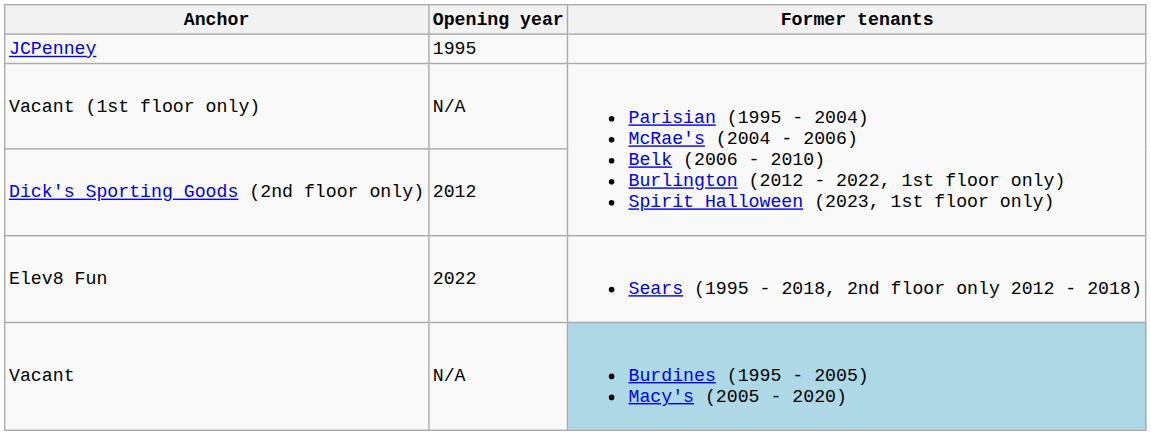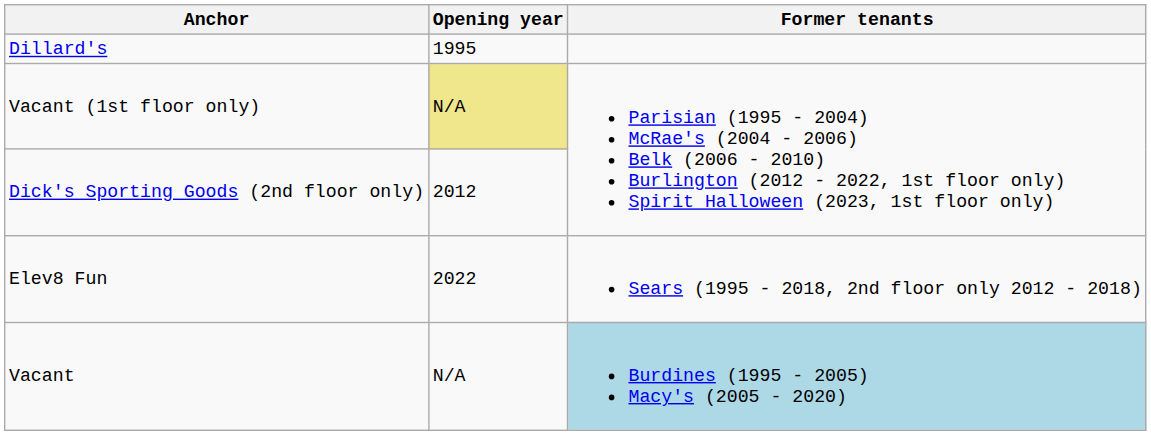 <table class="wikitable">
 <tr>
 <th>Anchor</th>
 <th>Opening year</th>
 <th>Former tenants</th>
 </tr>
 <tr>
-<td><a href='#'>JCPenney</a></td>
+<td><a href='#'>Dillard's</a></td>
 <td>1995</td>
 <td></td>
 </tr>
 <tr>
 <td>Vacant (1st floor only)</td>
-<td>N/A</td>
+<td style="background: khaki;">N/A</td>
 <td rowspan="2"><br><ul><li><a href='#'>Parisian</a> (1995 - 2004)</li><li><a href='#'>McRae's</a> (2004 - 2006)</li><li><a href='#'>Belk</a> (2006 - 2010)</li><li><a href='#'>Burlington</a> (2012 - 2022, 1st floor only)</li><li><a href='#'>Spirit Halloween</a> (2023, 1st floor only)</li></ul></td>
 </tr>
 <tr>
 <td><a href='#'>Dick's Sporting Goods</a> (2nd floor only)</td>
 <td>2012</td>
 </tr>
 <tr>
 <td>Elev8 Fun</td>
 <td>2022</td>
 <td><br><ul><li><a href='#'>Sears</a> (1995 - 2018, 2nd floor only 2012 - 2018)</li></ul></td>
 </tr>
 <tr>
 <td>Vacant</td>
 <td>N/A</td>
 <td style="background: lightblue;"><br><ul><li><a href='#'>Burdines</a> (1995 - 2005)</li><li><a href='#'>Macy's</a> (2005 - 2020)</li></ul></td>
 </tr>
 </table>
